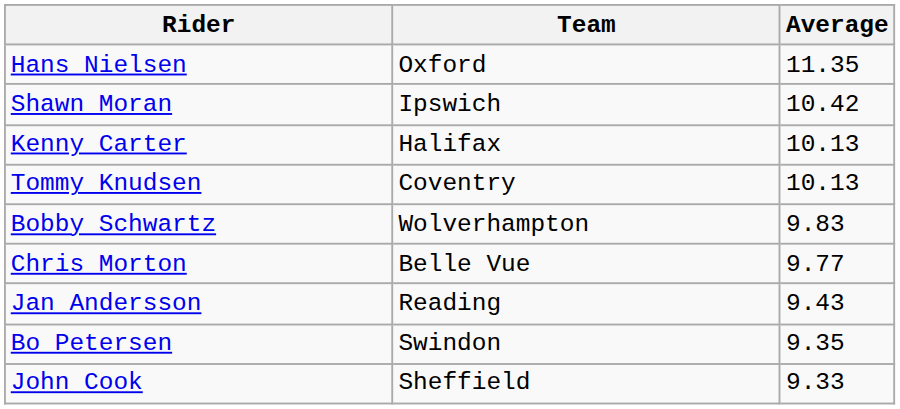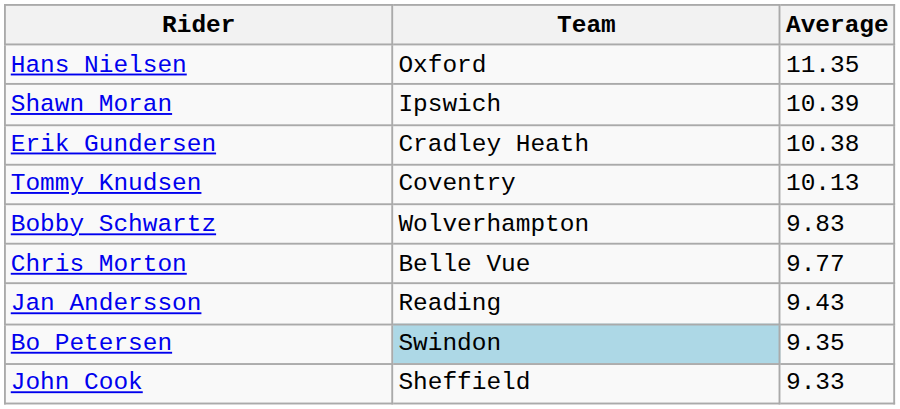 <table class="wikitable" style="font-size: 100%">
 <tr>
 <th width=200>Rider</th>
 <th width=200>Team</th>
 <th width=40>Average</th>
 </tr>
 <tr>
 <td align="left"> <a href='#'>Hans Nielsen</a></td>
 <td>Oxford</td>
 <td>11.35</td>
 </tr>
 <tr>
 <td align="left"> <a href='#'>Shawn Moran</a></td>
 <td>Ipswich</td>
-<td>10.42</td>
+<td>10.39</td>
 </tr>
 <tr>
-<td align="left"> <a href='#'>Kenny Carter</a></td>
-<td>Halifax</td>
-<td>10.13</td>
+<td align="left"> <a href='#'>Erik Gundersen</a></td>
+<td>Cradley Heath</td>
+<td>10.38</td>
 </tr>
 <tr>
 <td align="left"> <a href='#'>Tommy Knudsen</a></td>
 <td>Coventry</td>
 <td>10.13</td>
 </tr>
 <tr>
 <td align="left"> <a href='#'>Bobby Schwartz</a></td>
 <td>Wolverhampton</td>
 <td>9.83</td>
 </tr>
 <tr>
 <td align="left"> <a href='#'>Chris Morton</a></td>
 <td>Belle Vue</td>
 <td>9.77</td>
 </tr>
 <tr>
 <td align="left"> <a href='#'>Jan Andersson</a></td>
 <td>Reading</td>
 <td>9.43</td>
 </tr>
 <tr>
 <td align="left"> <a href='#'>Bo Petersen</a></td>
-<td>Swindon</td>
+<td style="background: lightblue;">Swindon</td>
 <td>9.35</td>
 </tr>
 <tr>
 <td align="left"> <a href='#'>John Cook</a></td>
 <td>Sheffield</td>
 <td>9.33</td>
 </tr>
 </table>
